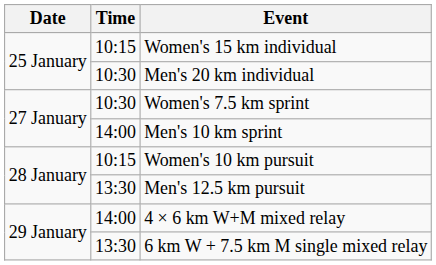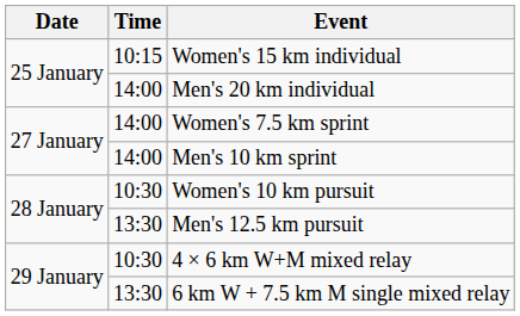 <table class="wikitable">
 <tr>
 <th>Date</th>
 <th>Time</th>
 <th>Event</th>
 </tr>
 <tr>
 <td rowspan=2>25 January</td>
 <td>10:15</td>
 <td>Women's 15 km individual</td>
 </tr>
 <tr>
-<td>10:30</td>
+<td>14:00</td>
 <td>Men's 20 km individual</td>
 </tr>
 <tr>
 <td rowspan=2>27 January</td>
-<td>10:30</td>
+<td>14:00</td>
 <td>Women's 7.5 km sprint</td>
 </tr>
 <tr>
 <td>14:00</td>
 <td>Men's 10 km sprint</td>
 </tr>
 <tr>
 <td rowspan=2>28 January</td>
-<td>10:15</td>
+<td>10:30</td>
 <td>Women's 10 km pursuit</td>
 </tr>
 <tr>
 <td>13:30</td>
 <td>Men's 12.5 km pursuit</td>
 </tr>
 <tr>
 <td rowspan=2>29 January</td>
-<td>14:00</td>
+<td>10:30</td>
 <td>4 × 6 km W+M mixed relay</td>
 </tr>
 <tr>
 <td>13:30</td>
 <td>6 km W + 7.5 km M single mixed relay</td>
 </tr>
 </table>
